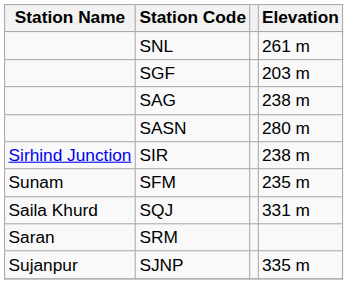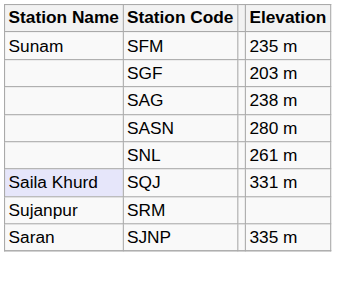 <table class="wikitable sortable">
 <tr>
 <th>Station Name</th>
 <th>Station Code</th>
 <th></th>
 <th>Elevation</th>
 </tr>
 <tr>
+<td>Sunam</td>
+<td>SFM</td>
 <td></td>
-<td>SNL</td>
-<td></td>
-<td>261 m</td>
+<td>235 m</td>
 </tr>
 <tr>
 <td></td>
 <td>SGF</td>
 <td></td>
 <td>203 m</td>
 </tr>
 <tr>
 <td></td>
 <td>SAG</td>
 <td></td>
 <td>238 m</td>
 </tr>
 <tr>
 <td></td>
 <td>SASN</td>
 <td></td>
 <td>280 m</td>
 </tr>
 <tr>
-<td><a href='#'>Sirhind Junction</a></td>
-<td>SIR</td>
 <td></td>
-<td>238 m</td>
+<td>SNL</td>
+<td></td>
+<td>261 m</td>
 </tr>
 <tr>
-<td>Sunam</td>
-<td>SFM</td>
-<td></td>
-<td>235 m</td>
-</tr>
-<tr>
-<td>Saila Khurd</td>
+<td style="background: lavender;">Saila Khurd</td>
 <td>SQJ</td>
 <td></td>
 <td>331 m</td>
 </tr>
 <tr>
-<td>Saran</td>
+<td>Sujanpur</td>
 <td>SRM</td>
 <td></td>
 </tr>
 <tr>
-<td>Sujanpur</td>
+<td>Saran</td>
 <td>SJNP</td>
 <td></td>
 <td>335 m</td>
 </tr>
 <tr>
 </tr>
 </table>
